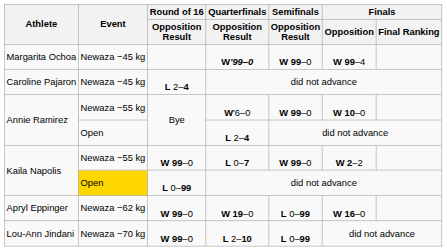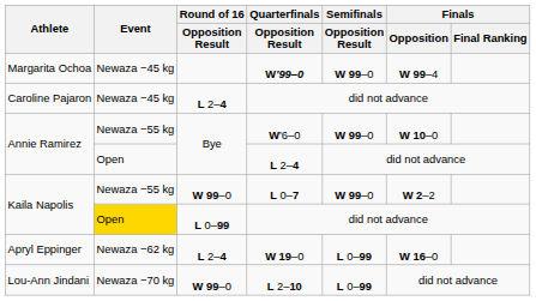 <table class=wikitable style="font-size:90%">
 <tr>
 <th rowspan=2>Athlete</th>
 <th rowspan=2>Event</th>
 <th>Round of 16</th>
 <th>Quarterfinals</th>
 <th>Semifinals</th>
 <th colspan=2>Finals</th>
 </tr>
 <tr>
 <th>Opposition<br>Result</th>
 <th>Opposition<br>Result</th>
 <th>Opposition<br>Result</th>
 <th>Opposition</th>
 <th>Final Ranking</th>
 </tr>
 <tr>
 <td>Margarita Ochoa</td>
 <td>Newaza −45 kg</td>
 <td></td>
 <td align=center><br><strong>W<strong><em>'99</strong>–0</td>
 <td align=center><br><strong>W</strong> <strong>99</strong>–0</td>
 <td align=center><br><strong>W</strong> <strong>99</strong>–4</td>
 <td align=center></td>
 </tr>
 <tr>
 <td>Caroline Pajaron</td>
 <td>Newaza −45 kg</td>
 <td align=center><br><strong>L</strong> 2–<strong>4</strong></td>
 <td align=center colspan=4>did not advance</td>
 </tr>
 <tr>
 <td rowspan=2>Annie Ramirez</td>
 <td>Newaza −55 kg</td>
 <td align=center rowspan=2>Bye</td>
 <td align=center><br><strong>W</em></strong>'6</strong>–0</td>
 <td align=center><br><strong>W</strong> <strong>99</strong>–0</td>
 <td align=center><br><strong>W</strong> <strong>10</strong>–0</td>
 <td align=center></td>
 </tr>
 <tr>
 <td>Open</td>
 <td align=center><br><strong>L</strong> 2–<strong>4</strong></td>
 <td align=center colspan=3>did not advance</td>
 </tr>
 <tr>
 <td rowspan=2>Kaila Napolis</td>
 <td>Newaza −55 kg</td>
 <td align=center><br><strong>W</strong> <strong>99</strong>–0</td>
 <td align=center><br><strong>L</strong> 0–<strong>7</strong></td>
 <td align=center><br><strong>W</strong> <strong>99</strong>–0</td>
 <td align=center><br><strong>W</strong> <strong>2</strong>–2</td>
 <td align=center></td>
 </tr>
 <tr>
 <td style="background: gold;">Open</td>
 <td align=center><br><strong>L</strong> 0–<strong>99</strong></td>
 <td align=center colspan=4>did not advance</td>
 </tr>
 <tr>
 <td>Apryl Eppinger</td>
 <td>Newaza −62 kg</td>
-<td align=center><br><strong>W</strong> <strong>99</strong>–0</td>
+<td align=center><br><strong>L</strong> 2–<strong>4</strong></td>
 <td align=center><br><strong>W</strong> <strong>19</strong>–0</td>
 <td align=center><br><strong>L</strong> 0–<strong>99</strong></td>
 <td align=center><br><strong>W</strong> <strong>16</strong>–0</td>
 <td align=center></td>
 </tr>
 <tr>
 <td>Lou-Ann Jindani</td>
 <td rowspan=2>Newaza −70 kg</td>
 <td align=center><br><strong>W</strong> <strong>99</strong>–0</td>
 <td align=center><br><strong>L</strong> 2–<strong>10</strong></td>
 <td align=center><br><strong>L</strong> 0–<strong>99</strong></td>
 <td align=center colspan=2>did not advance</td>
 </tr>
 </table>
